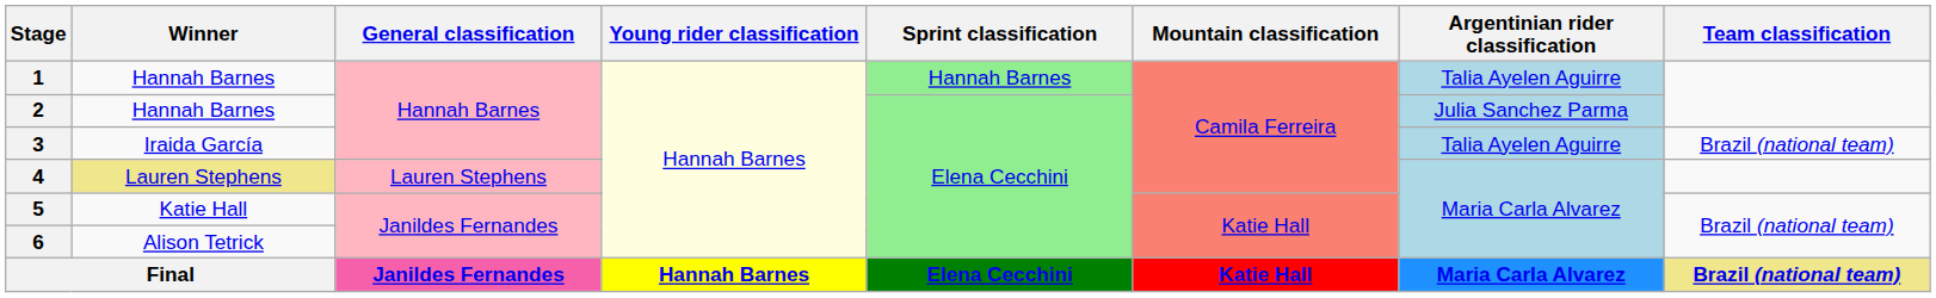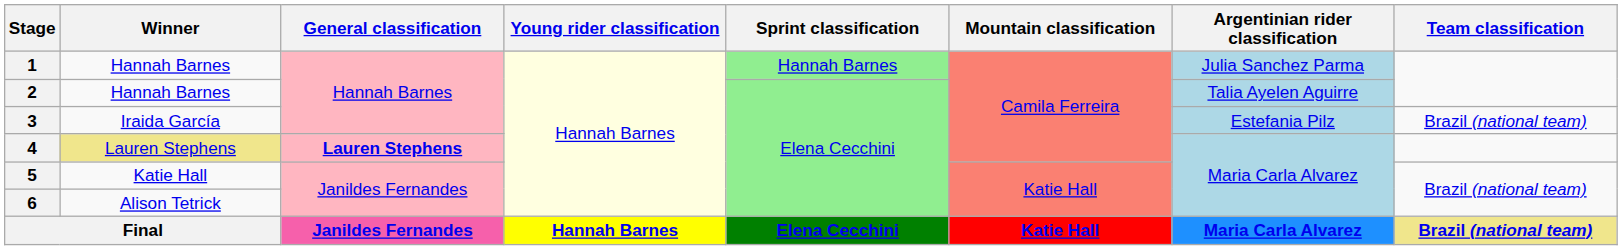 <table class="wikitable" style="text-align: center; font-size:smaller;">
 <tr style="background-color: #efefef;">
 <th width="2%">Stage</th>
 <th width="14%">Winner</th>
 <th width="14%"><a href='#'>General classification</a><br></th>
 <th width="14%"><a href='#'>Young rider classification</a><br></th>
 <th width="14%">Sprint classification<br></th>
 <th width="14%">Mountain classification<br></th>
 <th width="14%">Argentinian rider classification<br></th>
 <th width="14%"><a href='#'>Team classification</a><br></th>
 </tr>
 <tr>
 <th>1</th>
 <td><a href='#'>Hannah Barnes</a></td>
 <td style="background:lightpink;" rowspan=3><a href='#'>Hannah Barnes</a></td>
 <td style="background:lightyellow;" rowspan=6><a href='#'>Hannah Barnes</a></td>
 <td style="background:lightgreen;"><a href='#'>Hannah Barnes</a></td>
 <td style="background:salmon;" rowspan=4><a href='#'>Camila Ferreira</a></td>
-<td style="background:lightblue;"><a href='#'>Talia Ayelen Aguirre</a></td>
+<td style="background:lightblue;"><a href='#'>Julia Sanchez Parma</a></td>
 <td style="background:lightkhaki;" rowspan=2></td>
 </tr>
 <tr>
 <th>2</th>
 <td><a href='#'>Hannah Barnes</a></td>
 <td style="background:lightgreen;" rowspan=5><a href='#'>Elena Cecchini</a></td>
-<td style="background:lightblue;"><a href='#'>Julia Sanchez Parma</a></td>
+<td style="background:lightblue;"><a href='#'>Talia Ayelen Aguirre</a></td>
 </tr>
 <tr>
 <th>3</th>
 <td><a href='#'>Iraida García</a></td>
-<td style="background:lightblue;"><a href='#'>Talia Ayelen Aguirre</a></td>
+<td style="background:lightblue;"><a href='#'>Estefania Pilz</a></td>
 <td style="background:lightkhaki;"><a href='#'>Brazil <em>(national team)</em></a></td>
 </tr>
 <tr>
 <th>4</th>
 <td style="background: khaki;"><a href='#'>Lauren Stephens</a></td>
-<td style="background:lightpink;"><a href='#'>Lauren Stephens</a></td>
+<td style="background:lightpink;"><strong><a href='#'>Lauren Stephens</a></strong></td>
 <td style="background:lightblue;" rowspan=3><a href='#'>Maria Carla Alvarez</a></td>
 <td style="background:lightkhaki;"></td>
 </tr>
 <tr>
 <th>5</th>
 <td><a href='#'>Katie Hall</a></td>
 <td style="background:lightpink;" rowspan=2><a href='#'>Janildes Fernandes</a></td>
 <td style="background:salmon;" rowspan=2><a href='#'>Katie Hall</a></td>
 <td style="background:lightkhaki;" rowspan=2><a href='#'>Brazil <em>(national team)</em></a></td>
 </tr>
 <tr>
 <th>6</th>
 <td><a href='#'>Alison Tetrick</a></td>
 </tr>
 <tr>
 <th colspan=2>Final</th>
 <th style="background:#F660AB;"><a href='#'>Janildes Fernandes</a></th>
 <th style="background:yellow;"><a href='#'>Hannah Barnes</a></th>
 <th style="background:green"><a href='#'>Elena Cecchini</a></th>
 <th style="background:red"><a href='#'>Katie Hall</a></th>
 <th style="background:dodgerblue;"><a href='#'>Maria Carla Alvarez</a></th>
 <th style="background:khaki;"><a href='#'>Brazil <em>(national team)</em></a></th>
 </tr>
 </table>
